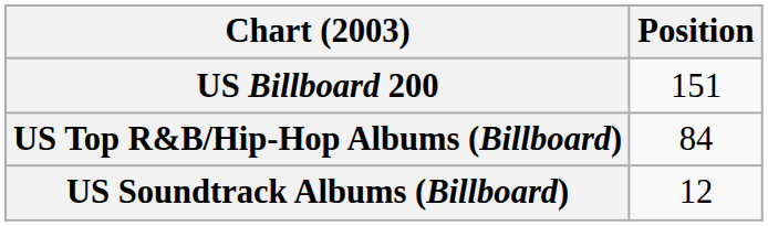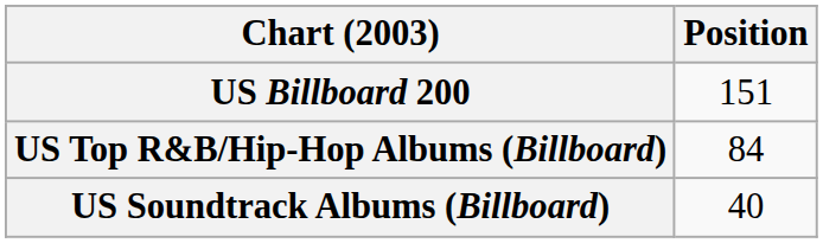 <table class="wikitable sortable plainrowheaders">
 <tr>
 <th scope="col">Chart (2003)</th>
 <th scope="col">Position</th>
 </tr>
 <tr>
 <th scope="row">US <em>Billboard</em> 200</th>
 <td align="center">151</td>
 </tr>
 <tr>
 <th scope="row">US Top R&B/Hip-Hop Albums (<em>Billboard</em>)</th>
 <td align="center">84</td>
 </tr>
 <tr>
 <th scope="row">US Soundtrack Albums (<em>Billboard</em>)</th>
-<td align="center">12</td>
+<td align="center">40</td>
 </tr>
 </table>
